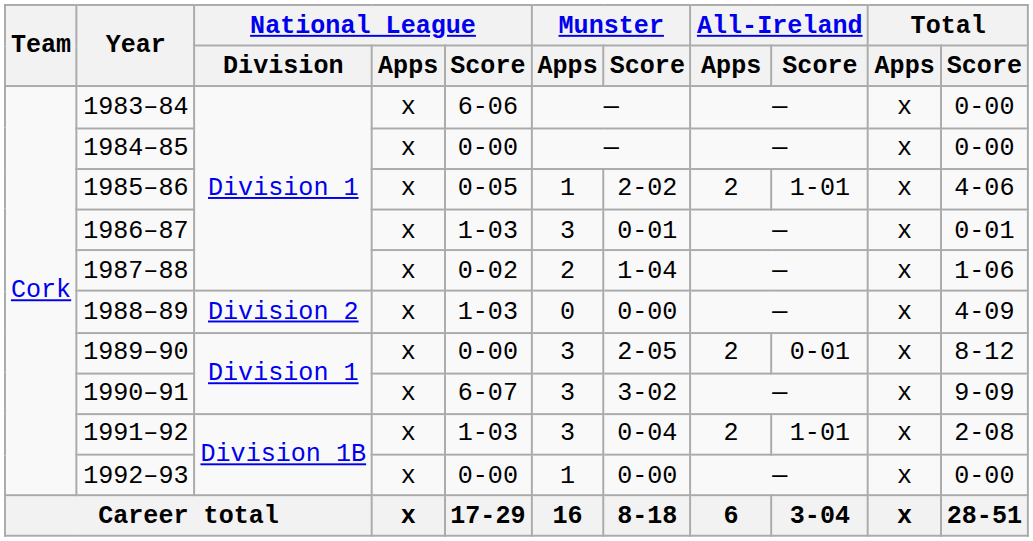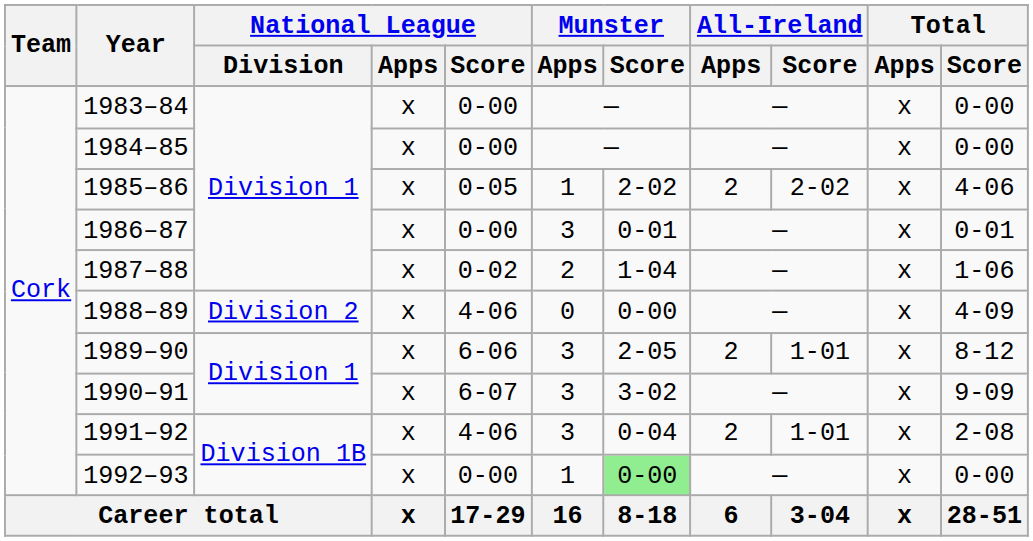 <table class="wikitable" style="text-align:center">
 <tr>
 <th rowspan="2">Team</th>
 <th rowspan="2">Year</th>
 <th colspan="3"><a href='#'>National League</a></th>
 <th colspan="2"><a href='#'>Munster</a></th>
 <th colspan="2"><a href='#'>All-Ireland</a></th>
 <th colspan="2">Total</th>
 </tr>
 <tr>
 <th>Division</th>
 <th>Apps</th>
 <th>Score</th>
 <th>Apps</th>
 <th>Score</th>
 <th>Apps</th>
 <th>Score</th>
 <th>Apps</th>
 <th>Score</th>
 </tr>
 <tr>
 <td rowspan="10"><a href='#'>Cork</a></td>
 <td>1983–84</td>
 <td rowspan="5"><a href='#'>Division 1</a></td>
 <td>x</td>
-<td>6-06</td>
+<td>0-00</td>
 <td colspan=2>—</td>
 <td colspan=2>—</td>
 <td>x</td>
 <td>0-00</td>
 </tr>
 <tr>
 <td>1984–85</td>
 <td>x</td>
 <td>0-00</td>
 <td colspan=2>—</td>
 <td colspan=2>—</td>
 <td>x</td>
 <td>0-00</td>
 </tr>
 <tr>
 <td>1985–86</td>
 <td>x</td>
 <td>0-05</td>
 <td>1</td>
 <td>2-02</td>
 <td>2</td>
-<td>1-01</td>
+<td>2-02</td>
 <td>x</td>
 <td>4-06</td>
 </tr>
 <tr>
 <td>1986–87</td>
 <td>x</td>
-<td>1-03</td>
+<td>0-00</td>
 <td>3</td>
 <td>0-01</td>
 <td colspan=2>—</td>
 <td>x</td>
 <td>0-01</td>
 </tr>
 <tr>
 <td>1987–88</td>
 <td>x</td>
 <td>0-02</td>
 <td>2</td>
 <td>1-04</td>
 <td colspan=2>—</td>
 <td>x</td>
 <td>1-06</td>
 </tr>
 <tr>
 <td>1988–89</td>
 <td rowspan="1"><a href='#'>Division 2</a></td>
 <td>x</td>
-<td>1-03</td>
+<td>4-06</td>
 <td>0</td>
 <td>0-00</td>
 <td colspan=2>—</td>
 <td>x</td>
 <td>4-09</td>
 </tr>
 <tr>
 <td>1989–90</td>
 <td rowspan="2"><a href='#'>Division 1</a></td>
 <td>x</td>
-<td>0-00</td>
+<td>6-06</td>
 <td>3</td>
 <td>2-05</td>
 <td>2</td>
-<td>0-01</td>
+<td>1-01</td>
 <td>x</td>
 <td>8-12</td>
 </tr>
 <tr>
 <td>1990–91</td>
 <td>x</td>
 <td>6-07</td>
 <td>3</td>
 <td>3-02</td>
 <td colspan=2>—</td>
 <td>x</td>
 <td>9-09</td>
 </tr>
 <tr>
 <td>1991–92</td>
 <td rowspan="2"><a href='#'>Division 1B</a></td>
 <td>x</td>
-<td>1-03</td>
+<td>4-06</td>
 <td>3</td>
 <td>0-04</td>
 <td>2</td>
 <td>1-01</td>
 <td>x</td>
 <td>2-08</td>
 </tr>
 <tr>
 <td>1992–93</td>
 <td>x</td>
 <td>0-00</td>
 <td>1</td>
-<td>0-00</td>
+<td style="background: lightgreen;">0-00</td>
 <td colspan=2>—</td>
 <td>x</td>
 <td>0-00</td>
 </tr>
 <tr>
 <th colspan="3">Career total</th>
 <th>x</th>
 <th>17-29</th>
 <th>16</th>
 <th>8-18</th>
 <th>6</th>
 <th>3-04</th>
 <th>x</th>
 <th>28-51</th>
 </tr>
 </table>
